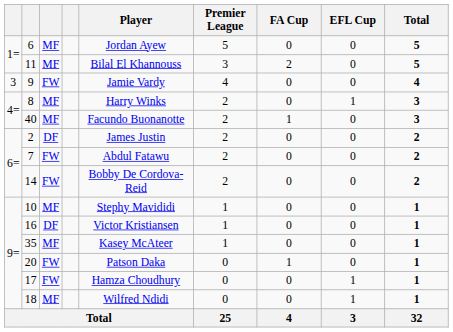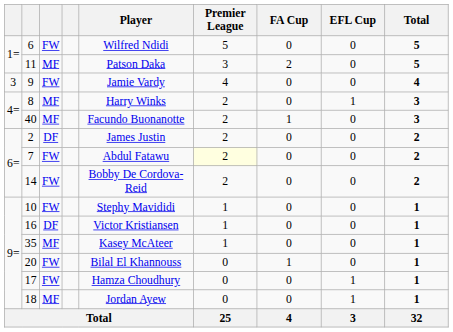 <table class="wikitable sortable" style="text-align:center">
 <tr>
 <th width=15></th>
 <th width=15></th>
 <th width=15></th>
 <th width=15></th>
 <th width=150>Player</th>
 <th width=80>Premier League</th>
 <th width=80>FA Cup</th>
 <th width=80>EFL Cup</th>
 <th width=80>Total</th>
 </tr>
 <tr>
 <td rowspan=2>1=</td>
 <td>6</td>
-<td><a href='#'>MF</a></td>
+<td><a href='#'>FW</a></td>
 <td></td>
-<td><a href='#'>Jordan Ayew</a></td>
+<td><a href='#'>Wilfred Ndidi</a></td>
 <td>5</td>
 <td>0</td>
 <td>0</td>
 <td><strong>5</strong></td>
 </tr>
 <tr>
 <td>11</td>
 <td><a href='#'>MF</a></td>
 <td></td>
-<td><a href='#'>Bilal El Khannouss</a></td>
+<td><a href='#'>Patson Daka</a></td>
 <td>3</td>
 <td>2</td>
 <td>0</td>
 <td><strong>5</strong></td>
 </tr>
 <tr>
 <td rowspan=1>3</td>
 <td>9</td>
 <td><a href='#'>FW</a></td>
 <td></td>
 <td><a href='#'>Jamie Vardy</a></td>
 <td>4</td>
 <td>0</td>
 <td>0</td>
 <td><strong>4</strong></td>
 </tr>
 <tr>
 <td rowspan=2>4=</td>
 <td>8</td>
 <td><a href='#'>MF</a></td>
 <td></td>
 <td><a href='#'>Harry Winks</a></td>
 <td>2</td>
 <td>0</td>
 <td>1</td>
 <td><strong>3</strong></td>
 </tr>
 <tr>
 <td>40</td>
 <td><a href='#'>MF</a></td>
 <td></td>
 <td><a href='#'>Facundo Buonanotte</a></td>
 <td>2</td>
 <td>1</td>
 <td>0</td>
 <td><strong>3</strong></td>
 </tr>
 <tr>
 <td rowspan=3>6=</td>
 <td>2</td>
 <td><a href='#'>DF</a></td>
 <td></td>
 <td><a href='#'>James Justin</a></td>
 <td>2</td>
 <td>0</td>
 <td>0</td>
 <td><strong>2</strong></td>
 </tr>
 <tr>
 <td>7</td>
 <td><a href='#'>FW</a></td>
 <td></td>
 <td><a href='#'>Abdul Fatawu</a></td>
-<td>2</td>
+<td style="background: lightyellow;">2</td>
 <td>0</td>
 <td>0</td>
 <td><strong>2</strong></td>
 </tr>
 <tr>
 <td>14</td>
 <td><a href='#'>FW</a></td>
 <td></td>
 <td><a href='#'>Bobby De Cordova-Reid</a></td>
 <td>2</td>
 <td>0</td>
 <td>0</td>
 <td><strong>2</strong></td>
 </tr>
 <tr>
 <td rowspan=6>9=</td>
 <td>10</td>
-<td><a href='#'>MF</a></td>
+<td><a href='#'>FW</a></td>
 <td></td>
 <td><a href='#'>Stephy Mavididi</a></td>
 <td>1</td>
 <td>0</td>
 <td>0</td>
 <td><strong>1</strong></td>
 </tr>
 <tr>
 <td>16</td>
 <td><a href='#'>DF</a></td>
 <td></td>
 <td><a href='#'>Victor Kristiansen</a></td>
 <td>1</td>
 <td>0</td>
 <td>0</td>
 <td><strong>1</strong></td>
 </tr>
 <tr>
 <td>35</td>
 <td><a href='#'>MF</a></td>
 <td></td>
 <td><a href='#'>Kasey McAteer</a></td>
 <td>1</td>
 <td>0</td>
 <td>0</td>
 <td><strong>1</strong></td>
 </tr>
 <tr>
 <td>20</td>
 <td><a href='#'>FW</a></td>
 <td></td>
-<td><a href='#'>Patson Daka</a></td>
+<td><a href='#'>Bilal El Khannouss</a></td>
 <td>0</td>
 <td>1</td>
 <td>0</td>
 <td><strong>1</strong></td>
 </tr>
 <tr>
 <td>17</td>
 <td><a href='#'>FW</a></td>
 <td></td>
 <td><a href='#'>Hamza Choudhury</a></td>
 <td>0</td>
 <td>0</td>
 <td>1</td>
 <td><strong>1</strong></td>
 </tr>
 <tr>
 <td>18</td>
 <td><a href='#'>MF</a></td>
 <td></td>
-<td><a href='#'>Wilfred Ndidi</a></td>
+<td><a href='#'>Jordan Ayew</a></td>
 <td>0</td>
 <td>0</td>
 <td>1</td>
 <td><strong>1</strong></td>
 </tr>
 <tr>
 <th colspan="5">Total</th>
 <th>25</th>
 <th>4</th>
 <th>3</th>
 <th>32</th>
 </tr>
 </table>
